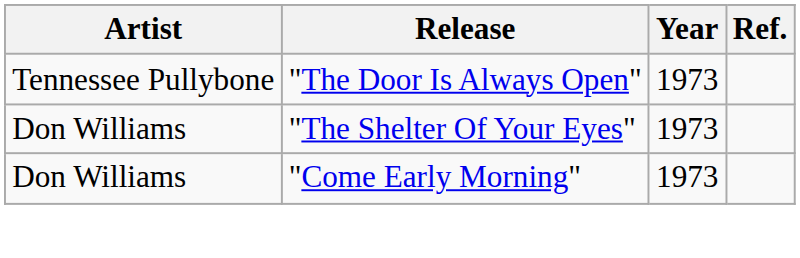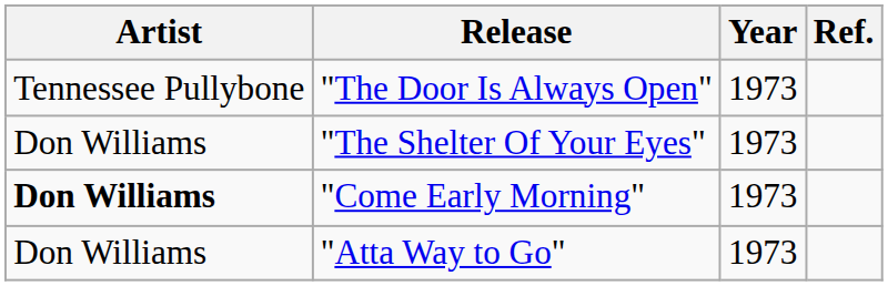 <table class="wikitable">
 <tr>
 <th>Artist</th>
 <th>Release</th>
 <th>Year</th>
 <th>Ref.</th>
 </tr>
 <tr>
 <td>Tennessee Pullybone</td>
 <td>"<a href='#'>The Door Is Always Open</a>"</td>
 <td>1973</td>
 <td></td>
 </tr>
 <tr>
 <td>Don Williams</td>
 <td>"<a href='#'>The Shelter Of Your Eyes</a>"</td>
 <td>1973</td>
 <td></td>
 </tr>
 <tr>
-<td>Don Williams</td>
+<td><strong>Don Williams</strong></td>
 <td>"<a href='#'>Come Early Morning</a>"</td>
 <td>1973</td>
 <td></td>
 </tr>
+<tr>
+<td>Don Williams</td>
+<td>"<a href='#'>Atta Way to Go</a>"</td>
+<td>1973</td>
+<td></td>
+</tr>
 </table>
